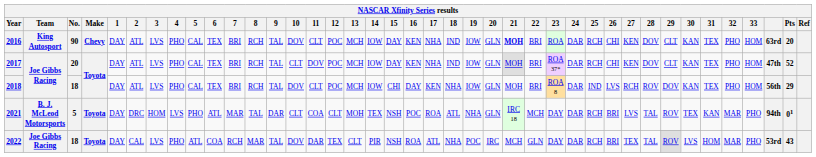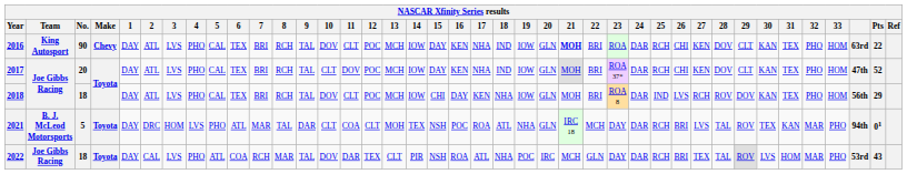 <table class="wikitable" style="text-align:center; font-size:75%">
 <tr>
 <th colspan=42><a href='#'>NASCAR Xfinity Series</a> results</th>
 </tr>
 <tr>
 <th>Year</th>
 <th>Team</th>
 <th>No.</th>
 <th>Make</th>
 <th>1</th>
 <th>2</th>
 <th>3</th>
 <th>4</th>
 <th>5</th>
 <th>6</th>
 <th>7</th>
 <th>8</th>
 <th>9</th>
 <th>10</th>
 <th>11</th>
 <th>12</th>
 <th>13</th>
 <th>14</th>
 <th>15</th>
 <th>16</th>
 <th>17</th>
 <th>18</th>
 <th>19</th>
 <th>20</th>
 <th>21</th>
 <th>22</th>
 <th>23</th>
 <th>24</th>
 <th>25</th>
 <th>26</th>
 <th>27</th>
 <th>28</th>
 <th>29</th>
 <th>30</th>
 <th>31</th>
 <th>32</th>
 <th>33</th>
 <th></th>
 <th>Pts</th>
 <th>Ref</th>
 </tr>
 <tr>
 <th><a href='#'>2016</a></th>
 <th><a href='#'>King Autosport</a></th>
 <th>90</th>
 <th><a href='#'>Chevy</a></th>
 <td><a href='#'>DAY</a></td>
 <td><a href='#'>ATL</a></td>
 <td><a href='#'>LVS</a></td>
 <td><a href='#'>PHO</a></td>
 <td><a href='#'>CAL</a></td>
 <td><a href='#'>TEX</a></td>
 <td><a href='#'>BRI</a></td>
 <td><a href='#'>RCH</a></td>
 <td><a href='#'>TAL</a></td>
 <td><a href='#'>DOV</a></td>
 <td><a href='#'>CLT</a></td>
 <td><a href='#'>POC</a></td>
 <td><a href='#'>MCH</a></td>
 <td><a href='#'>IOW</a></td>
 <td><a href='#'>DAY</a></td>
 <td><a href='#'>KEN</a></td>
 <td><a href='#'>NHA</a></td>
 <td><a href='#'>IND</a></td>
 <td><a href='#'>IOW</a></td>
 <td><a href='#'>GLN</a></td>
 <td><strong><a href='#'>MOH</a></strong></td>
 <td><a href='#'>BRI</a></td>
 <td style="background:#DFFFDF;"><a href='#'>ROA</a><br></td>
 <td><a href='#'>DAR</a></td>
 <td><a href='#'>RCH</a></td>
 <td><a href='#'>CHI</a></td>
 <td><a href='#'>KEN</a></td>
 <td><a href='#'>DOV</a></td>
 <td><a href='#'>CLT</a></td>
 <td><a href='#'>KAN</a></td>
 <td><a href='#'>TEX</a></td>
 <td><a href='#'>PHO</a></td>
 <td><a href='#'>HOM</a></td>
 <th>63rd</th>
-<th>20</th>
+<th>22</th>
 <th></th>
 </tr>
 <tr>
 <th><a href='#'>2017</a></th>
 <th rowspan=2><a href='#'>Joe Gibbs Racing</a></th>
 <th>20</th>
 <th rowspan=2><a href='#'>Toyota</a></th>
 <td><a href='#'>DAY</a></td>
 <td><a href='#'>ATL</a></td>
 <td><a href='#'>LVS</a></td>
 <td><a href='#'>PHO</a></td>
 <td><a href='#'>CAL</a></td>
 <td><a href='#'>TEX</a></td>
 <td><a href='#'>BRI</a></td>
 <td><a href='#'>RCH</a></td>
 <td><a href='#'>TAL</a></td>
 <td><a href='#'>CLT</a></td>
 <td><a href='#'>DOV</a></td>
 <td><a href='#'>POC</a></td>
 <td><a href='#'>MCH</a></td>
 <td><a href='#'>IOW</a></td>
 <td><a href='#'>DAY</a></td>
 <td><a href='#'>KEN</a></td>
 <td><a href='#'>NHA</a></td>
 <td><a href='#'>IND</a></td>
 <td><a href='#'>IOW</a></td>
 <td><a href='#'>GLN</a></td>
 <td style="background:#DFDFDF;"><a href='#'>MOH</a><br></td>
 <td><a href='#'>BRI</a></td>
 <td style="background:#EFCFFF;"><a href='#'>ROA</a><br><small>37*</small></td>
 <td><a href='#'>DAR</a></td>
 <td><a href='#'>RCH</a></td>
 <td><a href='#'>CHI</a></td>
 <td><a href='#'>KEN</a></td>
 <td><a href='#'>DOV</a></td>
 <td><a href='#'>CLT</a></td>
 <td><a href='#'>KAN</a></td>
 <td><a href='#'>TEX</a></td>
 <td><a href='#'>PHO</a></td>
 <td><a href='#'>HOM</a></td>
 <th>47th</th>
 <th>52</th>
 <th></th>
 </tr>
 <tr>
 <th><a href='#'>2018</a></th>
 <th>18</th>
 <td><a href='#'>DAY</a></td>
 <td><a href='#'>ATL</a></td>
 <td><a href='#'>LVS</a></td>
 <td><a href='#'>PHO</a></td>
 <td><a href='#'>CAL</a></td>
 <td><a href='#'>TEX</a></td>
 <td><a href='#'>BRI</a></td>
 <td><a href='#'>RCH</a></td>
 <td><a href='#'>TAL</a></td>
 <td><a href='#'>DOV</a></td>
 <td><a href='#'>CLT</a></td>
 <td><a href='#'>POC</a></td>
 <td><a href='#'>MCH</a></td>
 <td><a href='#'>IOW</a></td>
 <td><a href='#'>CHI</a></td>
 <td><a href='#'>DAY</a></td>
 <td><a href='#'>KEN</a></td>
 <td><a href='#'>NHA</a></td>
 <td><a href='#'>IOW</a></td>
 <td><a href='#'>GLN</a></td>
 <td><a href='#'>MOH</a></td>
 <td><a href='#'>BRI</a></td>
 <td style="background:#FFDF9F;"><a href='#'>ROA</a><br><small>8</small></td>
 <td><a href='#'>DAR</a></td>
 <td><a href='#'>IND</a></td>
 <td><a href='#'>LVS</a></td>
 <td><a href='#'>RCH</a></td>
 <td><a href='#'>ROV</a></td>
 <td><a href='#'>DOV</a></td>
 <td><a href='#'>KAN</a></td>
 <td><a href='#'>TEX</a></td>
 <td><a href='#'>PHO</a></td>
 <td><a href='#'>HOM</a></td>
 <th>56th</th>
 <th>29</th>
 <th></th>
 </tr>
 <tr>
 <th><a href='#'>2021</a></th>
 <th><a href='#'>B. J. McLeod Motorsports</a></th>
 <th>5</th>
 <th><a href='#'>Toyota</a></th>
 <td><a href='#'>DAY</a></td>
 <td><a href='#'>DRC</a></td>
 <td><a href='#'>HOM</a></td>
 <td><a href='#'>LVS</a></td>
 <td><a href='#'>PHO</a></td>
 <td><a href='#'>ATL</a></td>
 <td><a href='#'>MAR</a></td>
 <td><a href='#'>TAL</a></td>
 <td><a href='#'>DAR</a></td>
 <td><a href='#'>CLT</a></td>
 <td><a href='#'>COA</a></td>
 <td><a href='#'>CLT</a></td>
 <td><a href='#'>MOH</a></td>
 <td><a href='#'>TEX</a></td>
 <td><a href='#'>NSH</a></td>
 <td><a href='#'>POC</a></td>
 <td><a href='#'>ROA</a></td>
 <td><a href='#'>ATL</a></td>
 <td><a href='#'>NHA</a></td>
 <td><a href='#'>GLN</a></td>
 <td style="background:#DFFFDF;"><a href='#'>IRC</a><br><small>18</small></td>
 <td><a href='#'>MCH</a></td>
 <td><a href='#'>DAY</a></td>
 <td><a href='#'>DAR</a></td>
 <td><a href='#'>RCH</a></td>
 <td><a href='#'>BRI</a></td>
 <td><a href='#'>LVS</a></td>
 <td><a href='#'>TAL</a></td>
 <td><a href='#'>ROV</a></td>
 <td><a href='#'>TEX</a></td>
 <td><a href='#'>KAN</a></td>
 <td><a href='#'>MAR</a></td>
 <td><a href='#'>PHO</a></td>
 <th>94th</th>
 <th>0<sup>1</sup></th>
 <th></th>
 </tr>
 <tr>
 <th><a href='#'>2022</a></th>
 <th><a href='#'>Joe Gibbs Racing</a></th>
 <th>18</th>
 <th><a href='#'>Toyota</a></th>
 <td><a href='#'>DAY</a></td>
 <td><a href='#'>CAL</a></td>
 <td><a href='#'>LVS</a></td>
 <td><a href='#'>PHO</a></td>
 <td><a href='#'>ATL</a></td>
 <td><a href='#'>COA</a></td>
 <td><a href='#'>RCH</a></td>
 <td><a href='#'>MAR</a></td>
 <td><a href='#'>TAL</a></td>
 <td><a href='#'>DOV</a></td>
 <td><a href='#'>DAR</a></td>
 <td><a href='#'>TEX</a></td>
 <td><a href='#'>CLT</a></td>
 <td><a href='#'>PIR</a></td>
 <td><a href='#'>NSH</a></td>
 <td><a href='#'>ROA</a></td>
 <td><a href='#'>ATL</a></td>
 <td><a href='#'>NHA</a></td>
 <td><a href='#'>POC</a></td>
 <td><a href='#'>IRC</a></td>
 <td><a href='#'>MCH</a></td>
 <td><a href='#'>GLN</a></td>
 <td><a href='#'>DAY</a></td>
 <td><a href='#'>DAR</a></td>
 <td><a href='#'>RCH</a></td>
 <td><a href='#'>BRI</a></td>
 <td><a href='#'>TEX</a></td>
 <td><a href='#'>TAL</a></td>
 <td style="background:#DFDFDF;"><a href='#'>ROV</a><br></td>
 <td><a href='#'>LVS</a></td>
 <td><a href='#'>HOM</a></td>
 <td><a href='#'>MAR</a></td>
 <td><a href='#'>PHO</a></td>
 <th>53rd</th>
 <th>43</th>
 <th></th>
 </tr>
 </table>
